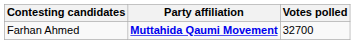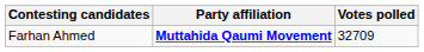 <table class="wikitable sortable">
 <tr>
 <th>Contesting candidates</th>
 <th>Party affiliation</th>
 <th>Votes polled</th>
 </tr>
 <tr>
 <td>Farhan Ahmed</td>
 <td><strong><a href='#'>Muttahida Qaumi Movement</a></strong></td>
-<td>32700</td>
+<td>32709</td>
 </tr>
 </table>
